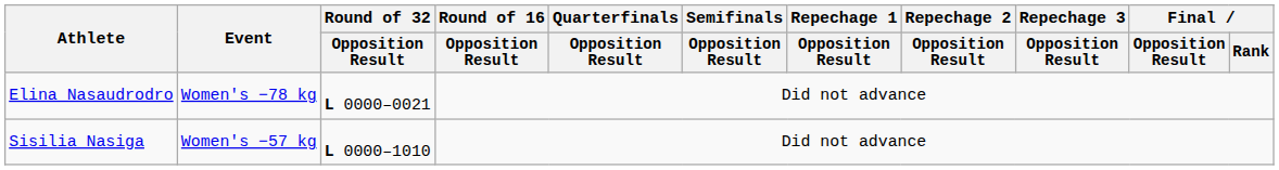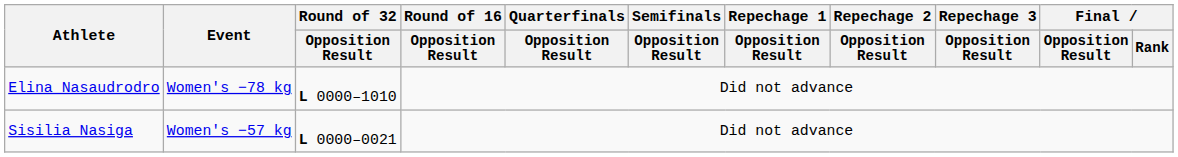 <table class="wikitable" style="font-size:90%">
 <tr>
 <th rowspan="2">Athlete</th>
 <th rowspan="2">Event</th>
 <th>Round of 32</th>
 <th>Round of 16</th>
 <th>Quarterfinals</th>
 <th>Semifinals</th>
 <th>Repechage 1</th>
 <th>Repechage 2</th>
 <th>Repechage 3</th>
 <th colspan=2>Final / </th>
 </tr>
 <tr style="font-size:95%">
 <th>Opposition<br>Result</th>
 <th>Opposition<br>Result</th>
 <th>Opposition<br>Result</th>
 <th>Opposition<br>Result</th>
 <th>Opposition<br>Result</th>
 <th>Opposition<br>Result</th>
 <th>Opposition<br>Result</th>
 <th>Opposition<br>Result</th>
 <th>Rank</th>
 </tr>
 <tr align=center>
 <td align=left><a href='#'>Elina Nasaudrodro</a></td>
 <td align=left><a href='#'>Women's −78 kg</a></td>
-<td><br><strong>L</strong> 0000–0021</td>
+<td><br><strong>L</strong> 0000–1010</td>
 <td colspan=8>Did not advance</td>
 </tr>
 <tr align=center>
 <td align=left><a href='#'>Sisilia Nasiga</a></td>
 <td align=left><a href='#'>Women's −57 kg</a></td>
-<td><br><strong>L</strong> 0000–1010</td>
+<td><br><strong>L</strong> 0000–0021</td>
 <td colspan=8>Did not advance</td>
 </tr>
 </table>
